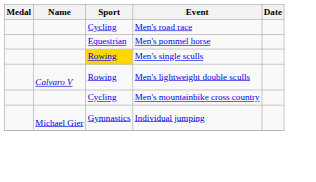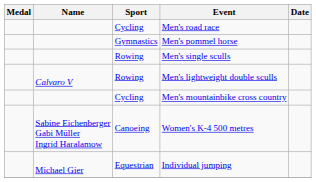 <table class="wikitable sortable" style="font-size:90%">
 <tr>
 <th>Medal</th>
 <th>Name</th>
 <th>Sport</th>
 <th>Event</th>
 <th>Date</th>
 </tr>
 <tr>
 <td></td>
 <td></td>
 <td><a href='#'>Cycling</a></td>
 <td><a href='#'>Men's road race</a></td>
 <td></td>
 </tr>
 <tr>
 <td></td>
 <td></td>
-<td><a href='#'>Equestrian</a></td>
+<td><a href='#'>Gymnastics</a></td>
 <td><a href='#'>Men's pommel horse</a></td>
 <td></td>
 </tr>
 <tr>
 <td></td>
 <td></td>
-<td style="background: gold;"><a href='#'>Rowing</a></td>
+<td><a href='#'>Rowing</a></td>
 <td><a href='#'>Men's single sculls</a></td>
 <td></td>
 </tr>
 <tr>
 <td></td>
 <td><br><em><a href='#'>Calvaro V</a></em></td>
 <td><a href='#'>Rowing</a></td>
 <td><a href='#'>Men's lightweight double sculls</a></td>
 <td></td>
 </tr>
 <tr>
 <td></td>
 <td></td>
 <td><a href='#'>Cycling</a></td>
 <td><a href='#'>Men's mountainbike cross country</a></td>
 <td></td>
 </tr>
 <tr>
 <td></td>
+<td><br><a href='#'>Sabine Eichenberger</a><br><a href='#'>Gabi Müller</a><br><a href='#'>Ingrid Haralamow</a></td>
+<td><a href='#'>Canoeing</a></td>
+<td><a href='#'>Women's K-4 500 metres</a></td>
+<td></td>
+</tr>
+<tr>
+<td></td>
 <td><br><a href='#'>Michael Gier</a></td>
-<td><a href='#'>Gymnastics</a></td>
+<td><a href='#'>Equestrian</a></td>
 <td><a href='#'>Individual jumping</a></td>
 <td></td>
 </tr>
 <tr>
 </tr>
 </table>
